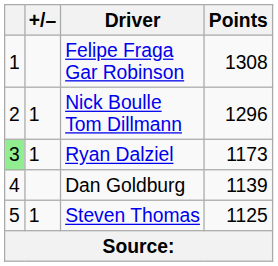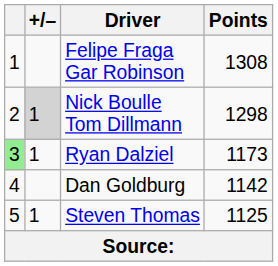 <table class="wikitable" style="font-size: 95%;">
 <tr>
 <th scope="col"></th>
 <th scope="col">+/–</th>
 <th scope="col">Driver</th>
 <th scope="col">Points</th>
 </tr>
 <tr>
 <td align=center>1</td>
 <td align=left></td>
 <td> <a href='#'>Felipe Fraga</a><br> <a href='#'>Gar Robinson</a></td>
 <td align=right>1308</td>
 </tr>
 <tr>
 <td align=center>2</td>
-<td align=left> 1</td>
+<td align=left style="background: lightgrey;"> 1</td>
 <td> <a href='#'>Nick Boulle</a><br> <a href='#'>Tom Dillmann</a></td>
-<td align=right>1296</td>
+<td align=right>1298</td>
 </tr>
 <tr>
 <td align=center style="background: lightgreen;">3</td>
 <td align=left> 1</td>
 <td> <a href='#'>Ryan Dalziel</a></td>
 <td align=right>1173</td>
 </tr>
 <tr>
 <td align=center>4</td>
 <td align=left></td>
 <td> Dan Goldburg</td>
-<td align=right>1139</td>
+<td align=right>1142</td>
 </tr>
 <tr>
 <td align=center>5</td>
 <td align=left> 1</td>
 <td> <a href='#'>Steven Thomas</a></td>
 <td align=right>1125</td>
 </tr>
 <tr>
 <th colspan=5>Source:</th>
 </tr>
 </table>
